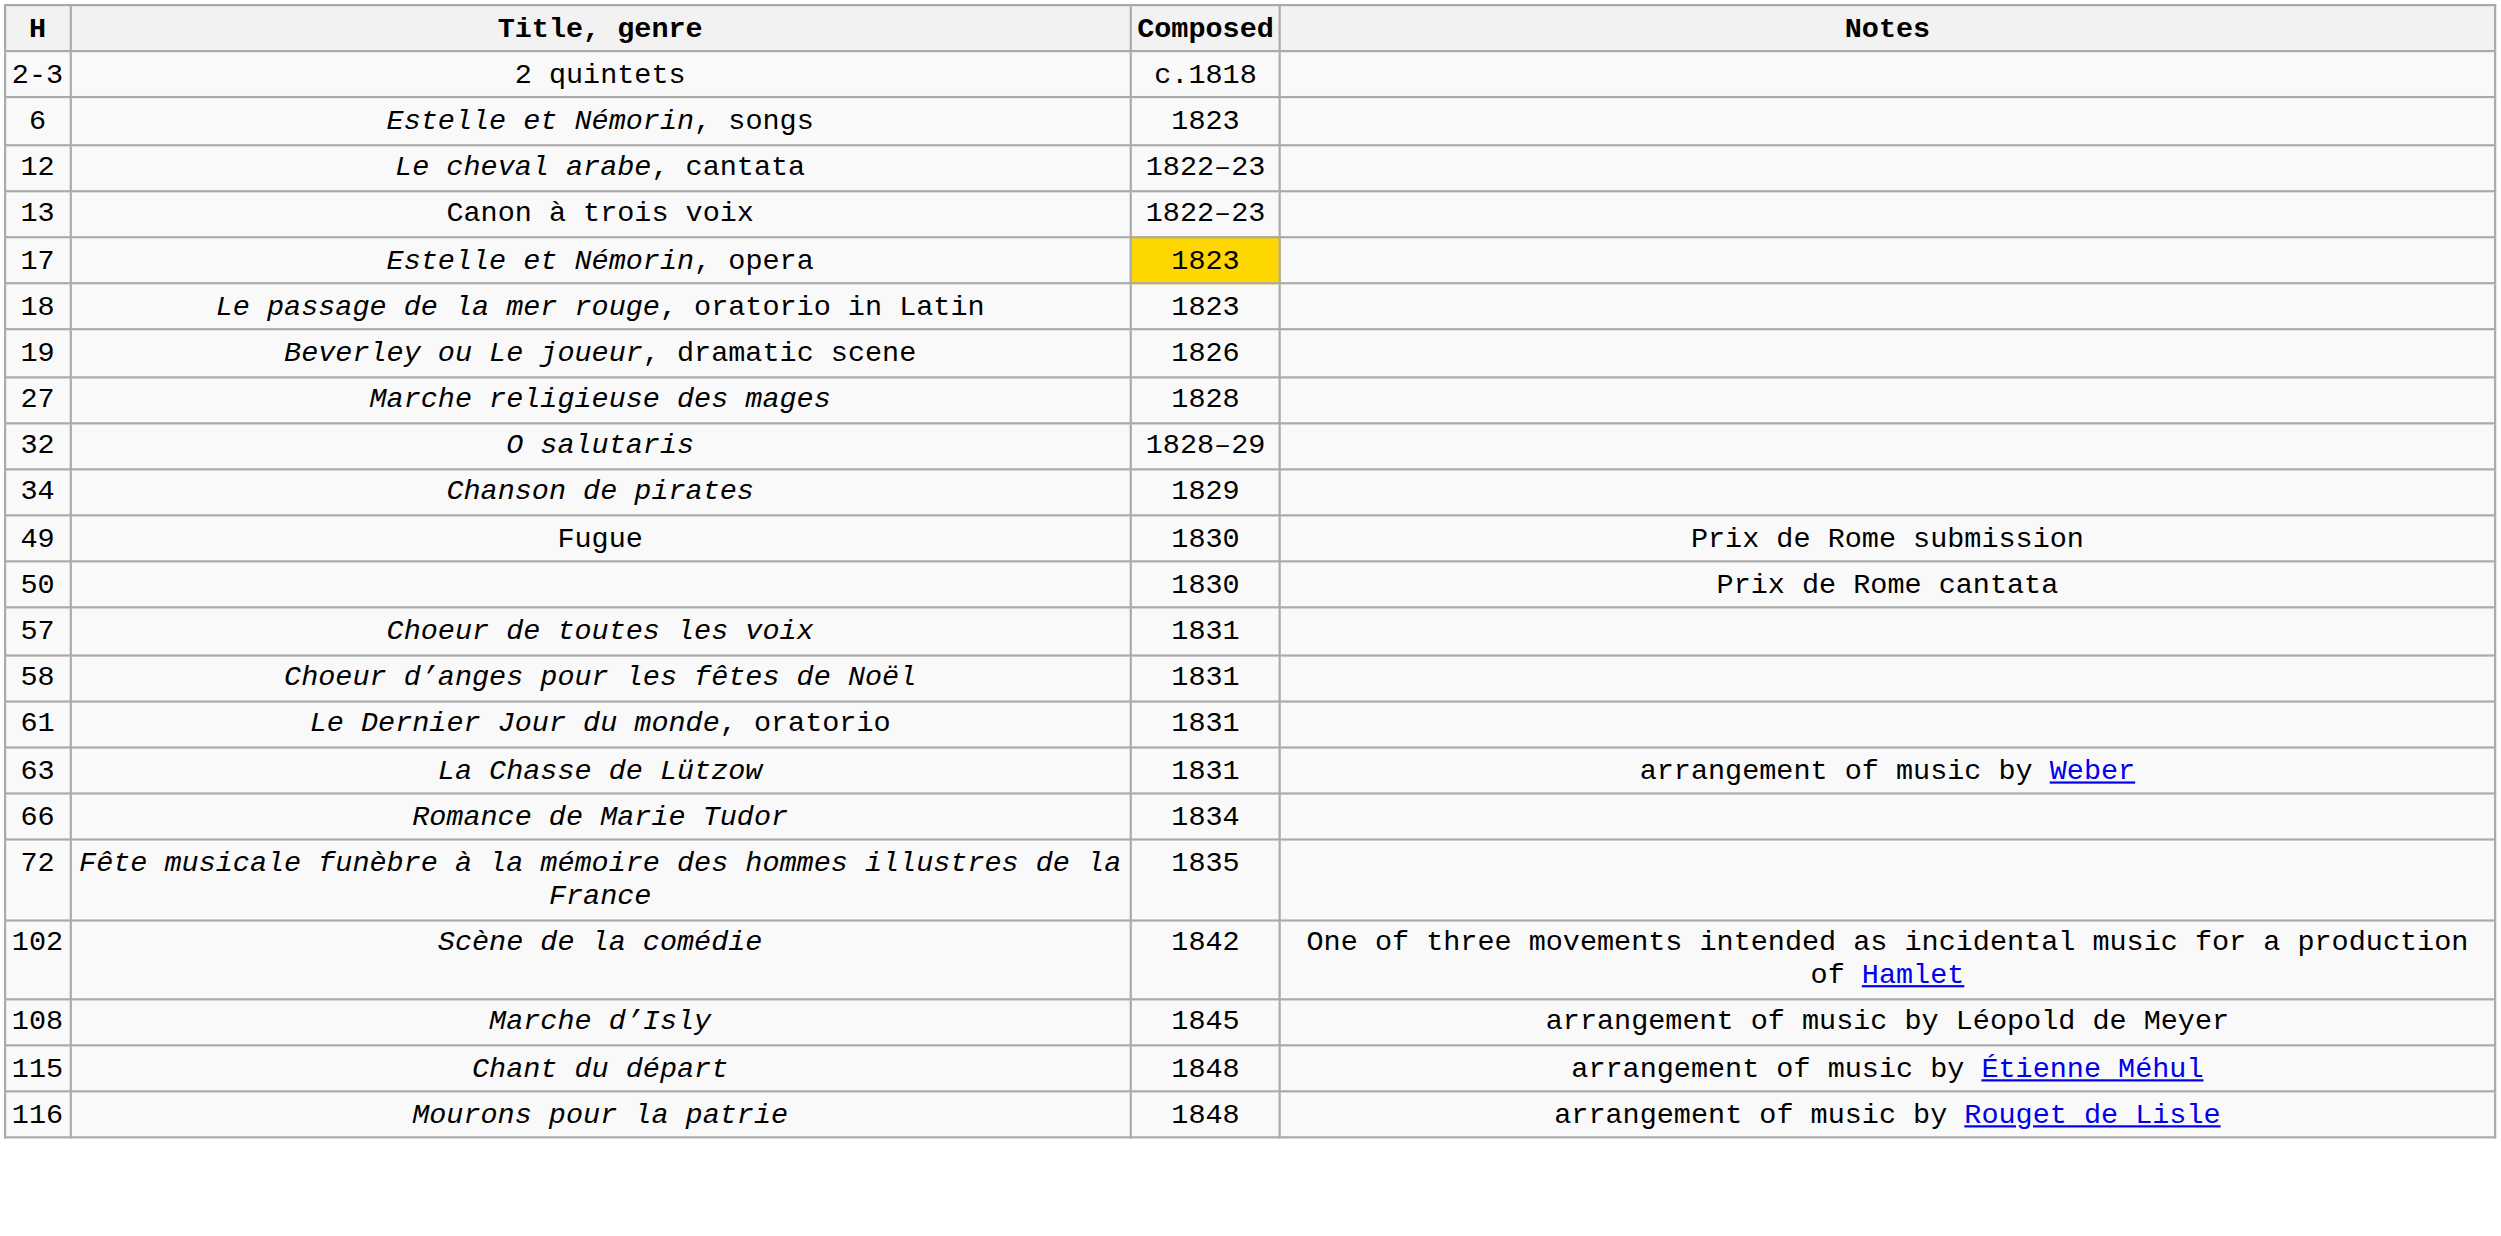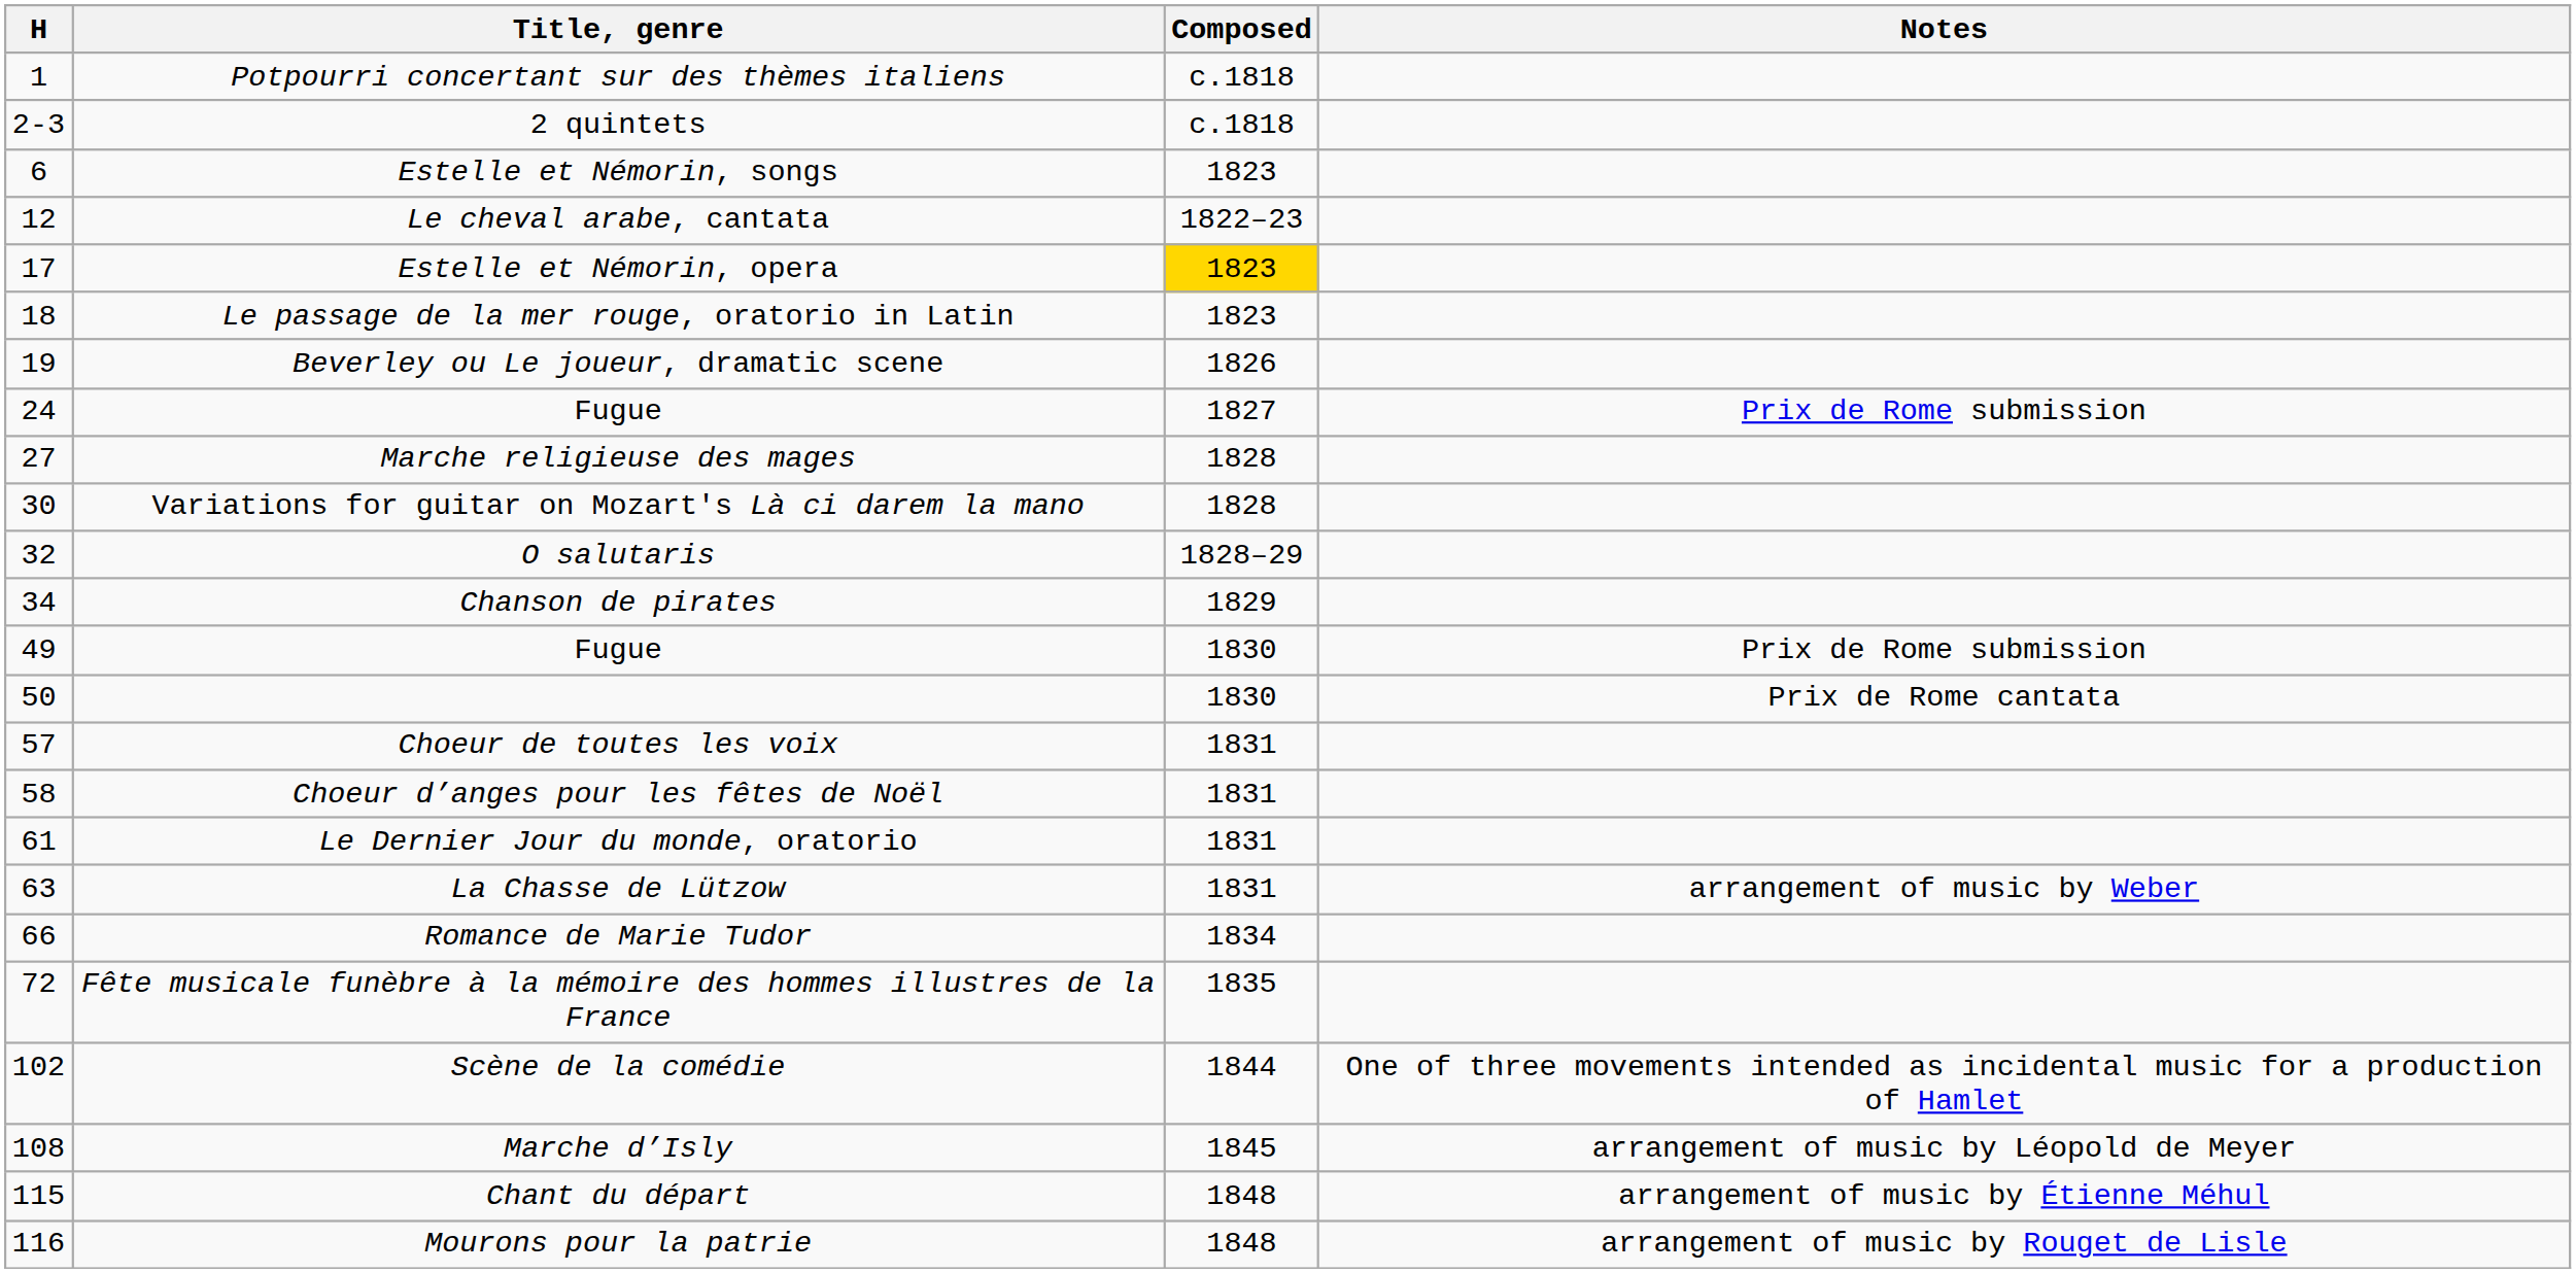 <table class="wikitable sortable" style="font-size:100%; text-align: center; width:90%">
 <tr>
 <th>H</th>
 <th>Title, genre</th>
 <th>Composed</th>
 <th>Notes</th>
+</tr>
+<tr style="vertical-align: top">
+<td>1</td>
+<td><em>Potpourri concertant sur des thèmes italiens</em></td>
+<td>c.1818</td>
+<td></td>
 </tr>
 <tr style="vertical-align: top">
 <td>2-3</td>
 <td>2 quintets</td>
 <td>c.1818</td>
 <td></td>
 </tr>
 <tr style="vertical-align: top">
 <td>6</td>
 <td><em>Estelle et Némorin</em>, songs</td>
 <td>1823</td>
 <td></td>
 </tr>
 <tr style="vertical-align: top">
 <td>12</td>
 <td><em>Le cheval arabe</em>, cantata</td>
-<td>1822–23</td>
-<td></td>
-</tr>
-<tr style="vertical-align: top">
-<td>13</td>
-<td>Canon à trois voix</td>
 <td>1822–23</td>
 <td></td>
 </tr>
 <tr style="vertical-align: top">
 <td>17</td>
 <td><em>Estelle et Némorin</em>, opera</td>
 <td style="background: gold;">1823</td>
 <td></td>
 </tr>
 <tr style="vertical-align: top">
 <td>18</td>
 <td><em>Le passage de la mer rouge</em>, oratorio in Latin</td>
 <td>1823</td>
 <td></td>
 </tr>
 <tr style="vertical-align: top">
 <td>19</td>
 <td><em>Beverley ou Le joueur</em>, dramatic scene</td>
 <td>1826</td>
 <td></td>
 </tr>
 <tr style="vertical-align: top">
+<td>24</td>
+<td>Fugue</td>
+<td>1827</td>
+<td><a href='#'>Prix de Rome</a> submission</td>
+</tr>
+<tr style="vertical-align: top">
 <td>27</td>
 <td><em>Marche religieuse des mages</em></td>
+<td>1828</td>
+<td></td>
+</tr>
+<tr style="vertical-align: top">
+<td>30</td>
+<td>Variations for guitar on Mozart's <em>Là ci darem la mano</em></td>
 <td>1828</td>
 <td></td>
 </tr>
 <tr style="vertical-align: top">
 <td>32</td>
 <td><em>O salutaris</em></td>
 <td>1828–29</td>
 <td></td>
 </tr>
 <tr style="vertical-align: top">
 <td>34</td>
 <td><em>Chanson de pirates</em></td>
 <td>1829</td>
 <td></td>
 </tr>
 <tr style="vertical-align: top">
 <td>49</td>
 <td>Fugue</td>
 <td>1830</td>
 <td>Prix de Rome submission</td>
 </tr>
 <tr style="vertical-align: top">
 <td>50</td>
 <td><em></em></td>
 <td>1830</td>
 <td>Prix de Rome cantata</td>
 </tr>
 <tr style="vertical-align: top">
 <td>57</td>
 <td><em>Choeur de toutes les voix</em></td>
 <td>1831</td>
 <td></td>
 </tr>
 <tr style="vertical-align: top">
 <td>58</td>
 <td><em>Choeur d’anges pour les fêtes de Noël</em></td>
 <td>1831</td>
 <td></td>
 </tr>
 <tr style="vertical-align: top">
 <td>61</td>
 <td><em>Le Dernier Jour du monde</em>, oratorio</td>
 <td>1831</td>
 <td></td>
 </tr>
 <tr style="vertical-align: top">
 <td>63</td>
 <td><em>La Chasse de Lützow </em></td>
 <td>1831</td>
 <td>arrangement of music by <a href='#'>Weber</a></td>
 </tr>
 <tr style="vertical-align: top">
 <td>66</td>
 <td><em>Romance de Marie Tudor</em></td>
 <td>1834</td>
 <td></td>
 </tr>
 <tr style="vertical-align: top">
 <td>72</td>
 <td><em>Fête musicale funèbre à la mémoire des hommes illustres de la France</em></td>
 <td>1835</td>
 <td></td>
 </tr>
 <tr style="vertical-align: top">
 <td>102</td>
 <td><em>Scène de la comédie</em></td>
-<td>1842</td>
+<td>1844</td>
 <td>One of three movements intended as incidental music for a production of <a href='#'>Hamlet</a></td>
 </tr>
 <tr style="vertical-align: top">
 <td>108</td>
 <td><em>Marche d’Isly</em></td>
 <td>1845</td>
 <td>arrangement of music by Léopold de Meyer</td>
 </tr>
 <tr style="vertical-align: top">
 <td>115</td>
 <td><em>Chant du départ</em></td>
 <td>1848</td>
 <td>arrangement of music by <a href='#'>Étienne Méhul</a></td>
 </tr>
 <tr style="vertical-align: top">
 <td>116</td>
 <td><em>Mourons pour la patrie</em></td>
 <td>1848</td>
 <td>arrangement of music by <a href='#'>Rouget de Lisle</a></td>
 </tr>
 </table>
